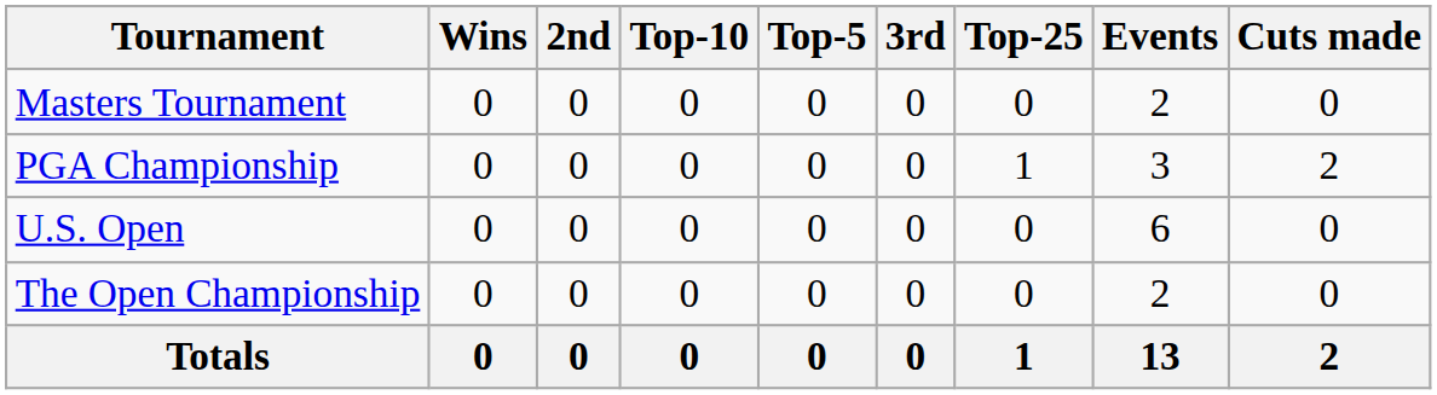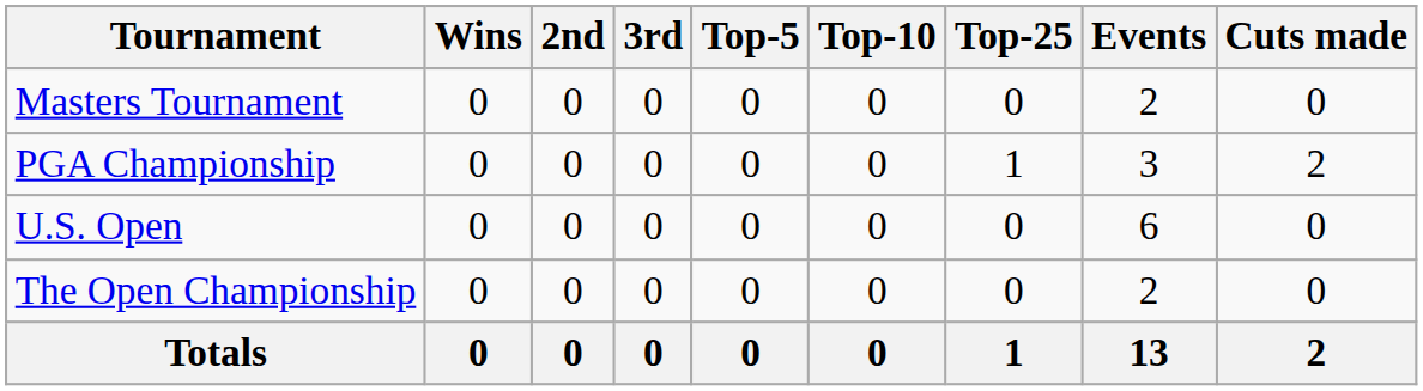 <table class=wikitable style=text-align:center>
 <tr>
 <th>Tournament</th>
 <th>Wins</th>
 <th>2nd</th>
+<th>3rd</th>
+<th>Top-5</th>
 <th>Top-10</th>
-<th>Top-5</th>
-<th>3rd</th>
 <th>Top-25</th>
 <th>Events</th>
 <th>Cuts made</th>
 </tr>
 <tr>
 <td align=left><a href='#'>Masters Tournament</a></td>
 <td>0</td>
 <td>0</td>
 <td>0</td>
 <td>0</td>
 <td>0</td>
 <td>0</td>
 <td>2</td>
 <td>0</td>
 </tr>
 <tr>
 <td align=left><a href='#'>PGA Championship</a></td>
 <td>0</td>
 <td>0</td>
 <td>0</td>
 <td>0</td>
 <td>0</td>
 <td>1</td>
 <td>3</td>
 <td>2</td>
 </tr>
 <tr>
 <td align=left><a href='#'>U.S. Open</a></td>
 <td>0</td>
 <td>0</td>
 <td>0</td>
 <td>0</td>
 <td>0</td>
 <td>0</td>
 <td>6</td>
 <td>0</td>
 </tr>
 <tr>
 <td align=left><a href='#'>The Open Championship</a></td>
 <td>0</td>
 <td>0</td>
 <td>0</td>
 <td>0</td>
 <td>0</td>
 <td>0</td>
 <td>2</td>
 <td>0</td>
 </tr>
 <tr>
 <th>Totals</th>
 <th>0</th>
 <th>0</th>
 <th>0</th>
 <th>0</th>
 <th>0</th>
 <th>1</th>
 <th>13</th>
 <th>2</th>
 </tr>
 </table>
